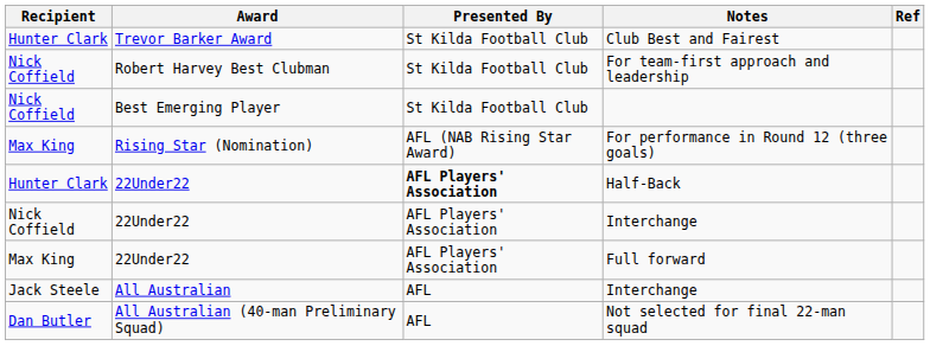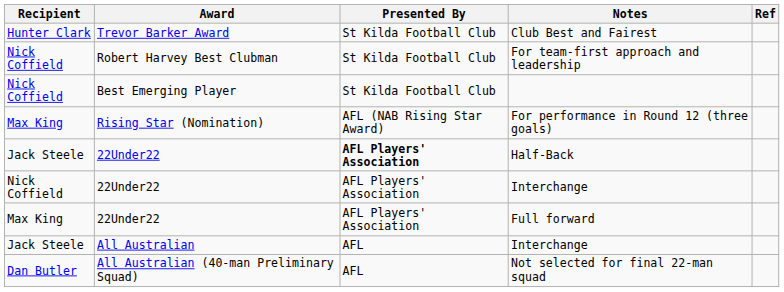 <table class="wikitable">
 <tr>
 <th>Recipient</th>
 <th>Award</th>
 <th>Presented By</th>
 <th>Notes</th>
 <th>Ref</th>
 </tr>
 <tr>
 <td><a href='#'>Hunter Clark</a></td>
 <td><a href='#'>Trevor Barker Award</a></td>
 <td>St Kilda Football Club</td>
 <td>Club Best and Fairest</td>
 <td></td>
 </tr>
 <tr>
 <td><a href='#'>Nick Coffield</a></td>
 <td>Robert Harvey Best Clubman</td>
 <td>St Kilda Football Club</td>
 <td>For team-first approach and leadership</td>
 <td></td>
 </tr>
 <tr>
 <td><a href='#'>Nick Coffield</a></td>
 <td>Best Emerging Player</td>
 <td>St Kilda Football Club</td>
 <td></td>
 <td></td>
 </tr>
 <tr>
 <td><a href='#'>Max King</a></td>
 <td><a href='#'>Rising Star</a> (Nomination)</td>
 <td>AFL (NAB Rising Star Award)</td>
 <td>For performance in Round 12 (three goals)</td>
 <td></td>
 </tr>
 <tr>
-<td><a href='#'>Hunter Clark</a></td>
+<td>Jack Steele</td>
 <td><a href='#'>22Under22</a></td>
 <td><strong>AFL Players' Association</strong></td>
 <td>Half-Back</td>
 <td></td>
 </tr>
 <tr>
 <td>Nick Coffield</td>
 <td>22Under22</td>
 <td>AFL Players' Association</td>
 <td>Interchange</td>
 <td></td>
 </tr>
 <tr>
 <td>Max King</td>
 <td>22Under22</td>
 <td>AFL Players' Association</td>
 <td>Full forward</td>
 <td></td>
 </tr>
 <tr>
 <td>Jack Steele</td>
 <td><a href='#'>All Australian</a></td>
 <td>AFL</td>
 <td>Interchange</td>
 <td></td>
 </tr>
 <tr>
 <td><a href='#'>Dan Butler</a></td>
 <td><a href='#'>All Australian</a> (40-man Preliminary Squad)</td>
 <td>AFL</td>
 <td>Not selected for final 22-man squad</td>
 <td></td>
 </tr>
 </table>
